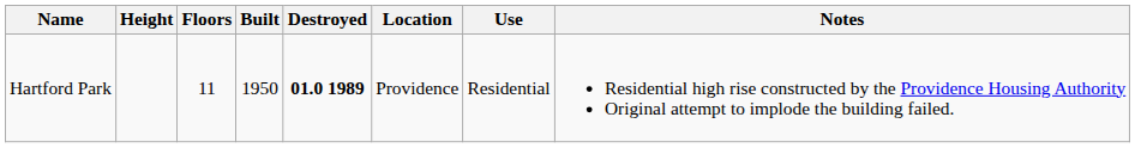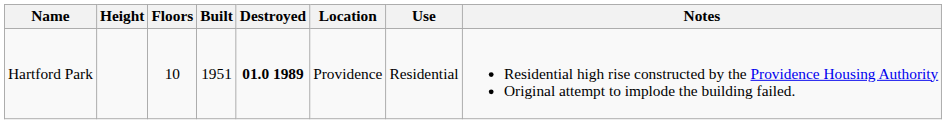 <table class="wikitable sortable">
 <tr>
 <th>Name</th>
 <th>Height<br></th>
 <th>Floors</th>
 <th>Built</th>
 <th>Destroyed</th>
 <th>Location</th>
 <th>Use</th>
 <th class="unsortable">Notes</th>
 </tr>
 <tr>
 <td>Hartford Park</td>
 <td align="center"></td>
-<td align="center">11</td>
-<td align="center">1950</td>
+<td align="center">10</td>
+<td align="center">1951</td>
 <td align="center"><strong><span>01.0</span> 1989</strong></td>
 <td align="center">Providence</td>
 <td>Residential</td>
 <td><br><ul><li>Residential high rise constructed by the <a href='#'>Providence Housing Authority</a></li><li>Original attempt to implode the building failed.</li></ul></td>
 </tr>
 </table>
